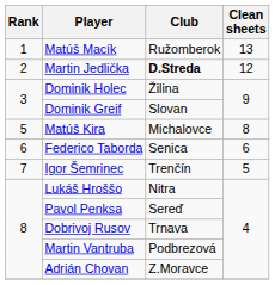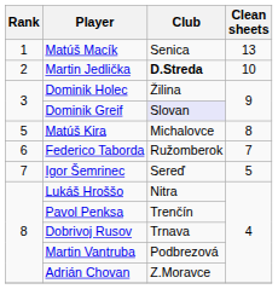 <table class="wikitable sortable" style="text-align:center">
 <tr>
 <th>Rank</th>
 <th>Player</th>
 <th>Club</th>
 <th>Clean<br> sheets</th>
 </tr>
 <tr>
 <td rowspan="1">1</td>
 <td align="left"> <a href='#'>Matúš Macík</a></td>
-<td align="left">Ružomberok</td>
+<td align="left">Senica</td>
 <td rowspan="1">13</td>
 </tr>
 <tr>
 <td rowspan="1">2</td>
 <td align="left"> <a href='#'>Martin Jedlička</a></td>
 <td align="left"><strong>D.Streda</strong></td>
-<td rowspan="1">12</td>
+<td rowspan="1">10</td>
 </tr>
 <tr>
 <td rowspan="2">3</td>
 <td align="left"> <a href='#'>Dominik Holec</a></td>
 <td align="left">Žilina</td>
 <td rowspan="2">9</td>
 </tr>
 <tr>
 <td align="left"> <a href='#'>Dominik Greif</a></td>
-<td align="left">Slovan</td>
+<td align="left" style="background: lavender;">Slovan</td>
 </tr>
 <tr>
 <td rowspan="1">5</td>
 <td align="left"> <a href='#'>Matúš Kira</a></td>
 <td align="left">Michalovce</td>
 <td rowspan="1">8</td>
 </tr>
 <tr>
 <td rowspan="1">6</td>
 <td align="left"> <a href='#'>Federico Taborda</a></td>
-<td align="left">Senica</td>
-<td rowspan="1">6</td>
+<td align="left">Ružomberok</td>
+<td rowspan="1">7</td>
 </tr>
 <tr>
 <td rowspan="1">7</td>
 <td align="left"> <a href='#'>Igor Šemrinec</a></td>
-<td align="left">Trenčín</td>
+<td align="left">Sereď</td>
 <td rowspan="1">5</td>
 </tr>
 <tr>
 <td rowspan="5">8</td>
 <td align="left"> <a href='#'>Lukáš Hroššo</a></td>
 <td align="left">Nitra</td>
 <td rowspan="5">4</td>
 </tr>
 <tr>
 <td align="left"> <a href='#'>Pavol Penksa</a></td>
-<td align="left">Sereď</td>
+<td align="left">Trenčín</td>
 </tr>
 <tr>
 <td align="left"> <a href='#'>Dobrivoj Rusov</a></td>
 <td align="left">Trnava</td>
 </tr>
 <tr>
 <td align="left"> <a href='#'>Martin Vantruba</a></td>
 <td align="left">Podbrezová</td>
 </tr>
 <tr>
 <td align="left"> <a href='#'>Adrián Chovan</a></td>
 <td align="left">Z.Moravce</td>
 </tr>
 <tr>
 </tr>
 </table>
